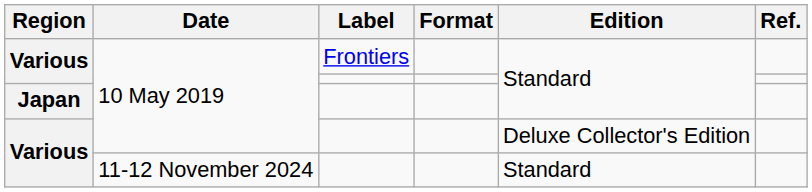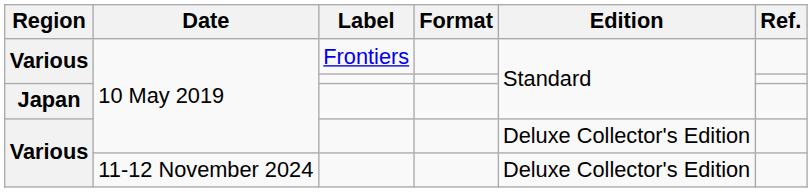 <table class="wikitable plainrowheaders">
 <tr>
 <th scope="col">Region</th>
 <th scope="col">Date</th>
 <th scope="col">Label</th>
 <th scope="col">Format</th>
 <th scope="col">Edition</th>
 <th scope="col">Ref.</th>
 </tr>
 <tr>
 <th scope="row" rowspan="2">Various</th>
 <td scope="row" rowspan="4">10 May 2019</td>
 <td scope="row"><a href='#'>Frontiers</a></td>
 <td scope="row"></td>
 <td scope="row" rowspan="3">Standard</td>
 <td scope="row" align="center"></td>
 </tr>
 <tr>
 <td scope="row"></td>
 <td scope="row"></td>
 <td scope="row" align="center"></td>
 </tr>
 <tr>
 <th scope="row">Japan</th>
 <td scope="row"></td>
 <td scope="row"></td>
 <td scope="row" align="center"></td>
 </tr>
 <tr>
 <th scope="row" rowspan="2">Various</th>
 <td scope="row"></td>
 <td scope="row"></td>
 <td scope="row">Deluxe Collector's Edition</td>
 <td scope="row" align="center"></td>
 </tr>
 <tr>
 <td scope="row">11-12 November 2024</td>
 <td scope="row"></td>
 <td scope="row"></td>
-<td scope="row">Standard</td>
+<td scope="row">Deluxe Collector's Edition</td>
 <td scope="row" align="center"></td>
 </tr>
 </table>
